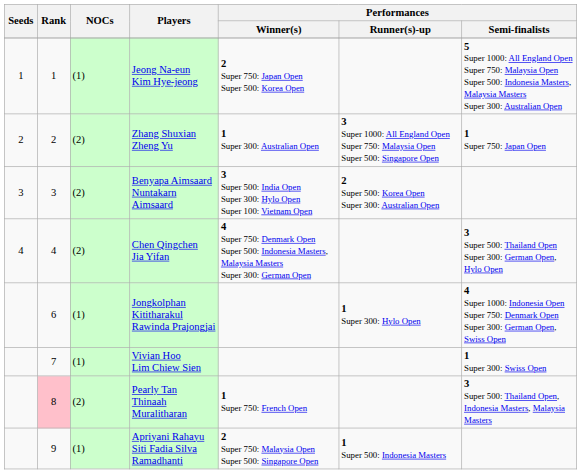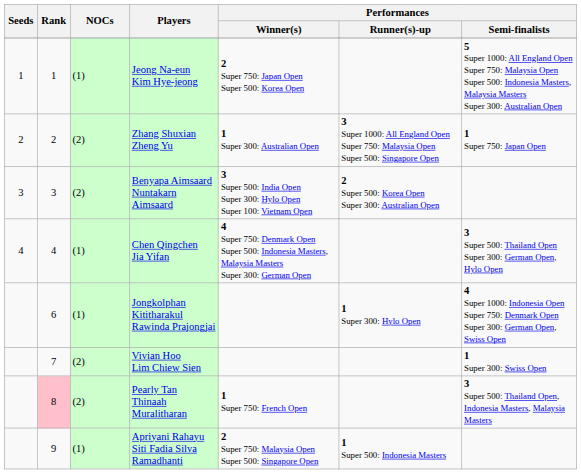 <table class="wikitable" style="text-align:center">
 <tr>
 <th rowspan="2" width="50">Seeds</th>
 <th rowspan="2" width="50">Rank</th>
 <th rowspan="2" width="150">NOCs</th>
 <th rowspan="2" width="200">Players</th>
 <th colspan="3">Performances</th>
 </tr>
 <tr>
 <th width="350">Winner(s)</th>
 <th width="350">Runner(s)-up</th>
 <th width="350">Semi-finalists</th>
 </tr>
 <tr>
 </tr>
 <tr>
 <td>1</td>
 <td>1</td>
 <td align="left"bgcolor="#ccffcc"> (1)</td>
 <td align="left"bgcolor="#ccffcc"><a href='#'>Jeong Na-eun</a><br><a href='#'>Kim Hye-jeong</a></td>
 <td align="left"><strong>2</strong><small><br>Super 750: <a href='#'>Japan Open</a><br>Super 500: <a href='#'>Korea Open</a></small></td>
 <td align="left"></td>
 <td align="left"><strong>5</strong><br><small>Super 1000: <a href='#'>All England Open</a><br>Super 750: <a href='#'>Malaysia Open</a><br>Super 500: <a href='#'>Indonesia Masters</a>, <a href='#'>Malaysia Masters</a><br>Super 300: <a href='#'>Australian Open</a></small></td>
 </tr>
 <tr>
 <td>2</td>
 <td>2</td>
 <td align="left"bgcolor="#ccffcc"> (2)</td>
 <td align="left"bgcolor="#ccffcc"><a href='#'>Zhang Shuxian</a><br><a href='#'>Zheng Yu</a></td>
 <td align="left"><strong>1</strong><br><small>Super 300: <a href='#'>Australian Open</a></small></td>
 <td align="left"><strong>3</strong><br><small>Super 1000: <a href='#'>All England Open</a><br>Super 750: <a href='#'>Malaysia Open</a><br>Super 500: <a href='#'>Singapore Open</a></small></td>
 <td align="left"><strong>1</strong><small><br>Super 750: <a href='#'>Japan Open</a></small></td>
 </tr>
 <tr>
 <td>3</td>
 <td>3</td>
 <td align="left"bgcolor="#ccffcc"> (2)</td>
 <td align="left"bgcolor="#ccffcc"><a href='#'>Benyapa Aimsaard</a><br><a href='#'>Nuntakarn Aimsaard</a></td>
 <td align="left"><strong>3</strong><small><br>Super 500: <a href='#'>India Open</a><br>Super 300: <a href='#'>Hylo Open</a><br>Super 100: <a href='#'>Vietnam Open</a></small></td>
 <td align="left"><strong>2</strong><small><br>Super 500: <a href='#'>Korea Open</a><br>Super 300: <a href='#'>Australian Open</a></small></td>
 <td align="left"></td>
 </tr>
 <tr>
 <td>4</td>
 <td>4</td>
-<td align="left"bgcolor="#ccffcc"> (2)</td>
+<td align="left"bgcolor="#ccffcc"> (1)</td>
 <td align="left"bgcolor="#ccffcc"><a href='#'>Chen Qingchen</a><br><a href='#'>Jia Yifan</a></td>
 <td align="left"><strong>4</strong><small><br>Super 750: <a href='#'>Denmark Open</a><br>Super 500: <a href='#'>Indonesia Masters</a>, <a href='#'>Malaysia Masters</a><br>Super 300: <a href='#'>German Open</a></small></td>
 <td align="left"></td>
 <td align="left"><strong>3</strong><small><br>Super 500: <a href='#'>Thailand Open</a><br>Super 300: <a href='#'>German Open</a>, <a href='#'>Hylo Open</a></small></td>
 </tr>
 <tr>
 <td></td>
 <td>6</td>
 <td align="left"bgcolor="#ccffcc"> (1)</td>
 <td align="left"bgcolor="#ccffcc"><a href='#'>Jongkolphan Kititharakul</a><br><a href='#'>Rawinda Prajongjai</a></td>
 <td align="left"></td>
 <td align="left"><strong>1</strong><br><small>Super 300: <a href='#'>Hylo Open</a></small></td>
 <td align="left"><strong>4</strong><br><small>Super 1000: <a href='#'>Indonesia Open</a><br>Super 750: <a href='#'>Denmark Open</a><br>Super 300: <a href='#'>German Open</a>, <a href='#'>Swiss Open</a></small></td>
 </tr>
 <tr>
 <td></td>
 <td>7</td>
-<td align="left"bgcolor="#ccffcc"> (1)</td>
+<td align="left"bgcolor="#ccffcc"> (2)</td>
 <td align="left"bgcolor="#ccffcc"><a href='#'>Vivian Hoo</a><br><a href='#'>Lim Chiew Sien</a></td>
 <td align="left"></td>
 <td align="left"></td>
 <td align="left"><strong>1</strong><small><br>Super 300: <a href='#'>Swiss Open</a></small></td>
 </tr>
 <tr>
 <td></td>
 <td style="background: pink;">8</td>
 <td align="left"bgcolor="#ccffcc"> (2)</td>
 <td align="left"bgcolor="#ccffcc"><a href='#'>Pearly Tan</a><br><a href='#'>Thinaah Muralitharan</a></td>
 <td align="left"><strong>1</strong><small><br>Super 750: <a href='#'>French Open</a></small></td>
 <td align="left"></td>
 <td align="left"><strong>3</strong><small><br>Super 500: <a href='#'>Thailand Open</a>, <a href='#'>Indonesia Masters</a>, <a href='#'>Malaysia Masters</a></small></td>
 </tr>
 <tr>
 <td></td>
 <td>9</td>
 <td align="left"bgcolor="#ccffcc"> (1)</td>
 <td align="left"bgcolor="#ccffcc"><a href='#'>Apriyani Rahayu</a><br><a href='#'>Siti Fadia Silva Ramadhanti</a></td>
 <td align="left"><strong>2</strong><small><br>Super 750: <a href='#'>Malaysia Open</a><br>Super 500: <a href='#'>Singapore Open</a></small></td>
 <td align="left"><strong>1</strong><small><br>Super 500: <a href='#'>Indonesia Masters</a></small></td>
 <td align="left"></td>
 </tr>
 </table>
